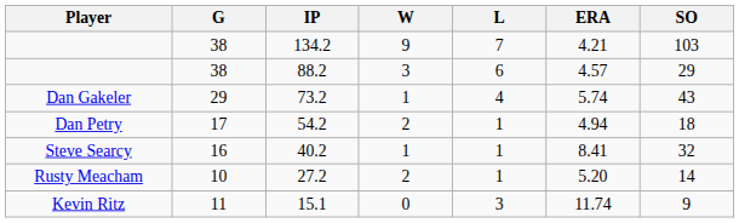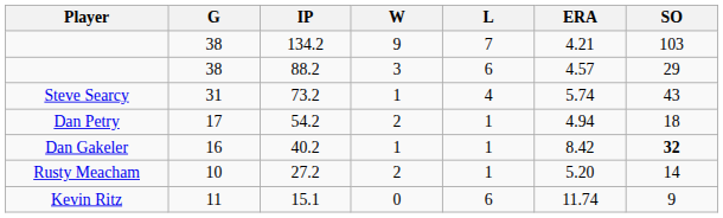 <table class="wikitable sortable">
 <tr>
 <th bgcolor="#DDDDFF" width="16%">Player</th>
 <th bgcolor="#DDDDFF" width="9%">G</th>
 <th bgcolor="#DDDDFF" width="9%">IP</th>
 <th bgcolor="#DDDDFF" width="9%">W</th>
 <th bgcolor="#DDDDFF" width="9%">L</th>
 <th bgcolor="#DDDDFF" width="9%">ERA</th>
 <th bgcolor="#DDDDFF" width="9%">SO</th>
 </tr>
 <tr align="center">
 <td></td>
 <td>38</td>
 <td>134.2</td>
 <td>9</td>
 <td>7</td>
 <td>4.21</td>
 <td>103</td>
 </tr>
 <tr align="center">
 <td></td>
 <td>38</td>
 <td>88.2</td>
 <td>3</td>
 <td>6</td>
 <td>4.57</td>
 <td>29</td>
 </tr>
 <tr align="center">
-<td><a href='#'>Dan Gakeler</a></td>
-<td>29</td>
+<td><a href='#'>Steve Searcy</a></td>
+<td>31</td>
 <td>73.2</td>
 <td>1</td>
 <td>4</td>
 <td>5.74</td>
 <td>43</td>
 </tr>
 <tr align="center">
 <td><a href='#'>Dan Petry</a></td>
 <td>17</td>
 <td>54.2</td>
 <td>2</td>
 <td>1</td>
 <td>4.94</td>
 <td>18</td>
 </tr>
 <tr align="center">
-<td><a href='#'>Steve Searcy</a></td>
+<td><a href='#'>Dan Gakeler</a></td>
 <td>16</td>
 <td>40.2</td>
 <td>1</td>
 <td>1</td>
-<td>8.41</td>
-<td>32</td>
+<td>8.42</td>
+<td><strong>32</strong></td>
 </tr>
 <tr align="center">
 <td><a href='#'>Rusty Meacham</a></td>
 <td>10</td>
 <td>27.2</td>
 <td>2</td>
 <td>1</td>
 <td>5.20</td>
 <td>14</td>
 </tr>
 <tr align="center">
 <td><a href='#'>Kevin Ritz</a></td>
 <td>11</td>
 <td>15.1</td>
 <td>0</td>
-<td>3</td>
+<td>6</td>
 <td>11.74</td>
 <td>9</td>
 </tr>
 </table>
